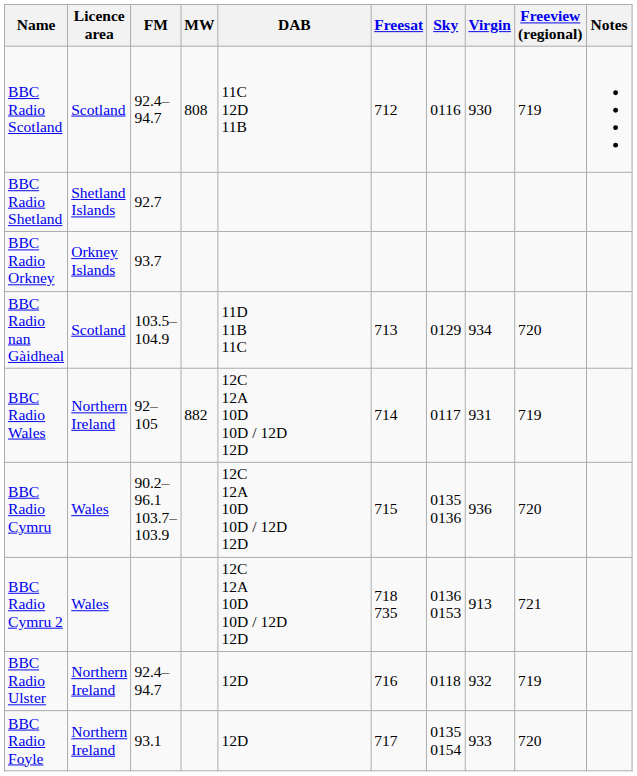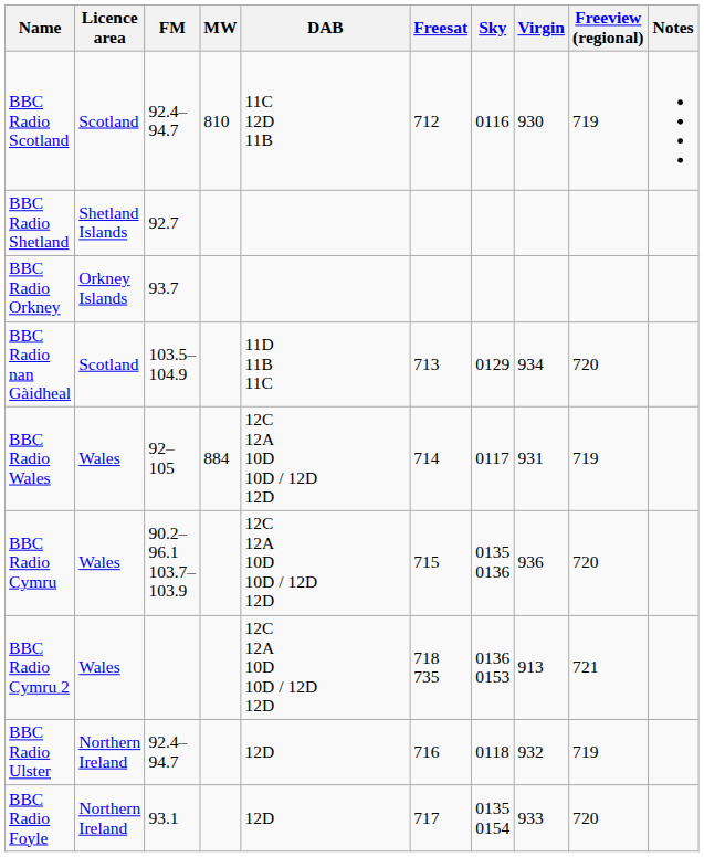 <table class="wikitable sortable">
 <tr>
 <th width=50>Name</th>
 <th width=40>Licence area</th>
 <th width=40>FM</th>
 <th width=20>MW</th>
 <th width=150>DAB</th>
 <th><a href='#'>Freesat</a></th>
 <th width=30><a href='#'>Sky</a></th>
 <th><a href='#'>Virgin</a></th>
 <th width=60><a href='#'>Freeview</a> (regional)</th>
 <th class=unsortable>Notes</th>
 </tr>
 <tr>
 <td><a href='#'>BBC Radio Scotland</a></td>
 <td><a href='#'>Scotland</a></td>
 <td>92.4–94.7</td>
-<td>808</td>
+<td>810</td>
 <td>11C <br>12D <br>11B </td>
 <td>712</td>
 <td>0116</td>
 <td>930</td>
 <td>719</td>
 <td><br><ul><li></li><li></li><li></li><li></li></ul></td>
 </tr>
 <tr>
 <td><a href='#'>BBC Radio Shetland</a></td>
 <td><a href='#'>Shetland Islands</a></td>
 <td>92.7</td>
 <td></td>
 <td></td>
 <td></td>
 <td></td>
 <td></td>
 <td></td>
 <td></td>
 </tr>
 <tr>
 <td><a href='#'>BBC Radio Orkney</a></td>
 <td><a href='#'>Orkney Islands</a></td>
 <td>93.7</td>
 <td></td>
 <td></td>
 <td></td>
 <td></td>
 <td></td>
 <td></td>
 <td></td>
 </tr>
 <tr>
 <td><a href='#'>BBC Radio nan Gàidheal</a></td>
 <td><a href='#'>Scotland</a></td>
 <td>103.5–104.9</td>
 <td></td>
 <td>11D <br>11B <br>11C </td>
 <td>713</td>
 <td>0129</td>
 <td>934</td>
 <td>720</td>
 <td><br></td>
 </tr>
 <tr>
 <td><a href='#'>BBC Radio Wales</a></td>
-<td><a href='#'>Northern Ireland</a></td>
+<td><a href='#'>Wales</a></td>
 <td>92–105</td>
-<td>882 </td>
+<td>884 </td>
 <td>12C <br>12A <br>10D <br>10D / 12D <br>12D </td>
 <td>714</td>
 <td>0117</td>
 <td>931</td>
 <td>719</td>
 <td></td>
 </tr>
 <tr>
 <td><a href='#'>BBC Radio Cymru</a></td>
 <td><a href='#'>Wales</a></td>
 <td>90.2–96.1<br>103.7–103.9</td>
 <td></td>
 <td>12C <br>12A <br>10D <br>10D / 12D <br>12D </td>
 <td>715</td>
 <td>0135 <br>0136 </td>
 <td>936</td>
 <td>720</td>
 <td></td>
 </tr>
 <tr>
 <td><a href='#'>BBC Radio Cymru 2</a></td>
 <td><a href='#'>Wales</a></td>
 <td></td>
 <td></td>
 <td>12C <br>12A <br>10D <br>10D / 12D <br>12D </td>
 <td>718 <br>735 </td>
 <td>0136 <br>0153 </td>
 <td>913</td>
 <td>721</td>
 <td><br></td>
 </tr>
 <tr>
 <td><a href='#'>BBC Radio Ulster</a></td>
 <td><a href='#'>Northern Ireland</a></td>
 <td>92.4–94.7</td>
 <td></td>
 <td>12D</td>
 <td>716</td>
 <td>0118</td>
 <td>932</td>
 <td>719</td>
 <td></td>
 </tr>
 <tr>
 <td><a href='#'>BBC Radio Foyle</a></td>
 <td><a href='#'>Northern Ireland</a></td>
 <td>93.1</td>
 <td></td>
 <td>12D</td>
 <td>717</td>
 <td>0135 <br>0154 </td>
 <td>933</td>
 <td>720</td>
 <td></td>
 </tr>
 </table>
